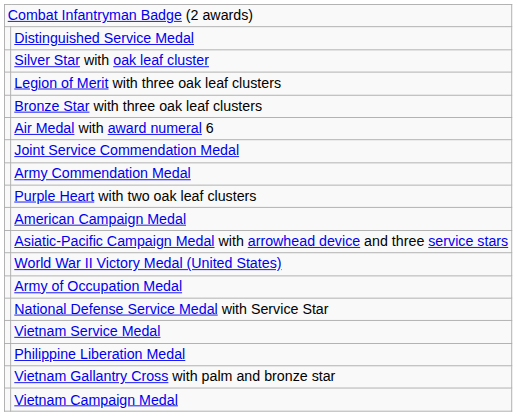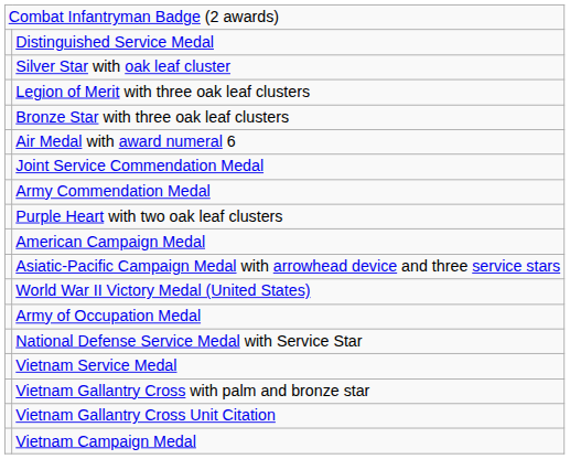 <table class="wikitable">
 <tr>
 <td colspan=2> <a href='#'>Combat Infantryman Badge</a> (2 awards)</td>
 </tr>
 <tr>
 <td></td>
 <td><a href='#'>Distinguished Service Medal</a></td>
 </tr>
 <tr>
 <td></td>
 <td><a href='#'>Silver Star</a> with <a href='#'>oak leaf cluster</a></td>
 </tr>
 <tr>
 <td></td>
 <td><a href='#'>Legion of Merit</a> with three oak leaf clusters</td>
 </tr>
 <tr>
 <td></td>
 <td><a href='#'>Bronze Star</a> with three oak leaf clusters</td>
 </tr>
 <tr>
 <td></td>
 <td><a href='#'>Air Medal</a> with <a href='#'>award numeral</a> 6</td>
 </tr>
 <tr>
 <td></td>
 <td><a href='#'>Joint Service Commendation Medal</a></td>
 </tr>
 <tr>
 <td></td>
 <td><a href='#'>Army Commendation Medal</a></td>
 </tr>
 <tr>
 <td></td>
 <td><a href='#'>Purple Heart</a> with two oak leaf clusters</td>
 </tr>
 <tr>
 <td></td>
 <td><a href='#'>American Campaign Medal</a></td>
 </tr>
 <tr>
 <td></td>
 <td><a href='#'>Asiatic-Pacific Campaign Medal</a> with <a href='#'>arrowhead device</a> and three <a href='#'>service stars</a></td>
 </tr>
 <tr>
 <td></td>
 <td><a href='#'>World War II Victory Medal (United States)</a></td>
 </tr>
 <tr>
 <td></td>
 <td><a href='#'>Army of Occupation Medal</a></td>
 </tr>
 <tr>
 <td></td>
 <td><a href='#'>National Defense Service Medal</a> with Service Star</td>
 </tr>
 <tr>
 <td></td>
 <td><a href='#'>Vietnam Service Medal</a></td>
 </tr>
 <tr>
 <td></td>
-<td><a href='#'>Philippine Liberation Medal</a></td>
+<td><a href='#'>Vietnam Gallantry Cross</a> with palm and bronze star</td>
 </tr>
 <tr>
 <td></td>
-<td><a href='#'>Vietnam Gallantry Cross</a> with palm and bronze star</td>
+<td><a href='#'>Vietnam Gallantry Cross Unit Citation</a></td>
 </tr>
 <tr>
 <td></td>
 <td><a href='#'>Vietnam Campaign Medal</a></td>
 </tr>
 </table>
